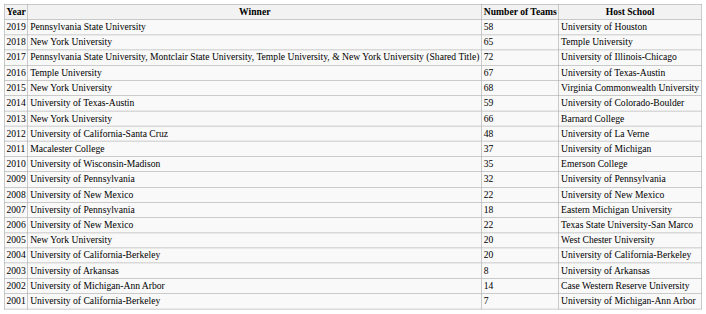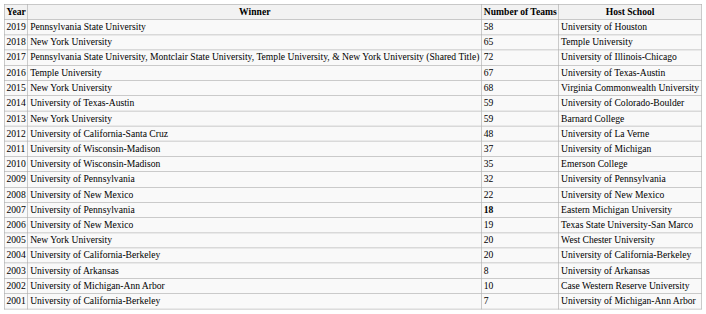 <table class="wikitable">
 <tr>
 <th>Year</th>
 <th>Winner</th>
 <th>Number of Teams</th>
 <th>Host School</th>
 </tr>
 <tr>
 <td>2019</td>
 <td>Pennsylvania State University</td>
 <td>58</td>
 <td>University of Houston</td>
 </tr>
 <tr>
 <td>2018</td>
 <td>New York University</td>
 <td>65</td>
 <td>Temple University</td>
 </tr>
 <tr>
 <td>2017</td>
 <td>Pennsylvania State University, Montclair State University, Temple University, & New York University (Shared Title)</td>
 <td>72</td>
 <td>University of Illinois-Chicago</td>
 </tr>
 <tr>
 <td>2016</td>
 <td>Temple University</td>
 <td>67</td>
 <td>University of Texas-Austin</td>
 </tr>
 <tr>
 <td>2015</td>
 <td>New York University</td>
 <td>68</td>
 <td>Virginia Commonwealth University</td>
 </tr>
 <tr>
 <td>2014</td>
 <td>University of Texas-Austin</td>
 <td>59</td>
 <td>University of Colorado-Boulder</td>
 </tr>
 <tr>
 <td>2013</td>
 <td>New York University</td>
-<td>66</td>
+<td>59</td>
 <td>Barnard College</td>
 </tr>
 <tr>
 <td>2012</td>
 <td>University of California-Santa Cruz</td>
 <td>48</td>
 <td>University of La Verne</td>
 </tr>
 <tr>
 <td>2011</td>
-<td>Macalester College</td>
+<td>University of Wisconsin-Madison</td>
 <td>37</td>
 <td>University of Michigan</td>
 </tr>
 <tr>
 <td>2010</td>
 <td>University of Wisconsin-Madison</td>
 <td>35</td>
 <td>Emerson College</td>
 </tr>
 <tr>
 <td>2009</td>
 <td>University of Pennsylvania</td>
 <td>32</td>
 <td>University of Pennsylvania</td>
 </tr>
 <tr>
 <td>2008</td>
 <td>University of New Mexico</td>
 <td>22</td>
 <td>University of New Mexico</td>
 </tr>
 <tr>
 <td>2007</td>
 <td>University of Pennsylvania</td>
-<td>18</td>
+<td><strong>18</strong></td>
 <td>Eastern Michigan University</td>
 </tr>
 <tr>
 <td>2006</td>
 <td>University of New Mexico</td>
-<td>22</td>
+<td>19</td>
 <td>Texas State University-San Marco</td>
 </tr>
 <tr>
 <td>2005</td>
 <td>New York University</td>
 <td>20</td>
 <td>West Chester University</td>
 </tr>
 <tr>
 <td>2004</td>
 <td>University of California-Berkeley</td>
 <td>20</td>
 <td>University of California-Berkeley</td>
 </tr>
 <tr>
 <td>2003</td>
 <td>University of Arkansas</td>
 <td>8</td>
 <td>University of Arkansas</td>
 </tr>
 <tr>
 <td>2002</td>
 <td>University of Michigan-Ann Arbor</td>
-<td>14</td>
+<td>10</td>
 <td>Case Western Reserve University</td>
 </tr>
 <tr>
 <td>2001</td>
 <td>University of California-Berkeley</td>
 <td>7</td>
 <td>University of Michigan-Ann Arbor</td>
 </tr>
 </table>
